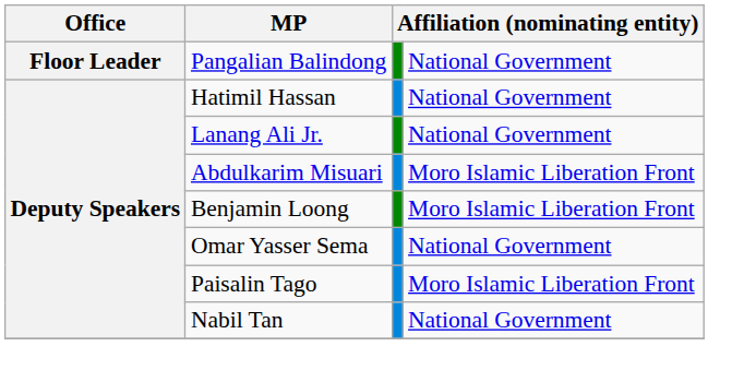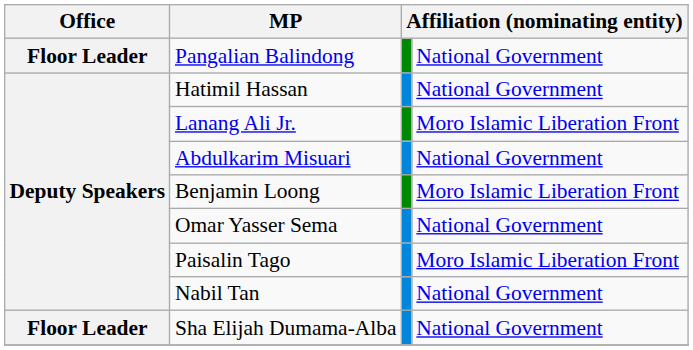 <table class=wikitable>
 <tr>
 <th>Office</th>
 <th>MP</th>
 <th colspan=2>Affiliation (nominating entity)</th>
 </tr>
 <tr>
 <th>Floor Leader</th>
 <td><a href='#'>Pangalian Balindong</a></td>
 <td style="background-color:#008800"></td>
 <td><a href='#'>National Government</a></td>
 </tr>
 <tr>
 <th rowspan=7>Deputy Speakers</th>
 <td>Hatimil Hassan</td>
 <th style="background-color:#0087DC"></th>
 <td><a href='#'>National Government</a></td>
 </tr>
 <tr>
 <td><a href='#'>Lanang Ali Jr.</a></td>
 <td style="background-color:#008800"></td>
-<td><a href='#'>National Government</a></td>
+<td><a href='#'>Moro Islamic Liberation Front</a></td>
 </tr>
 <tr>
 <td><a href='#'>Abdulkarim Misuari</a></td>
 <th style="background-color:#0087DC"></th>
-<td><a href='#'>Moro Islamic Liberation Front</a></td>
+<td><a href='#'>National Government</a></td>
 </tr>
 <tr>
 <td>Benjamin Loong</td>
 <td style="background-color:#008800"></td>
 <td><a href='#'>Moro Islamic Liberation Front</a></td>
 </tr>
 <tr>
 <td>Omar Yasser Sema</td>
 <th style="background-color:#0087DC"></th>
 <td><a href='#'>National Government</a></td>
 </tr>
 <tr>
 <td>Paisalin Tago</td>
 <th style="background-color:#0087DC"></th>
 <td><a href='#'>Moro Islamic Liberation Front</a></td>
 </tr>
 <tr>
 <td>Nabil Tan</td>
 <th style="background-color:#0087DC"></th>
 <td><a href='#'>National Government</a></td>
 </tr>
 <tr>
+<th>Floor Leader</th>
+<td>Sha Elijah Dumama-Alba</td>
+<th style="background-color:#0087DC"></th>
+<td><a href='#'>National Government</a></td>
+</tr>
+<tr>
 </tr>
 </table>
